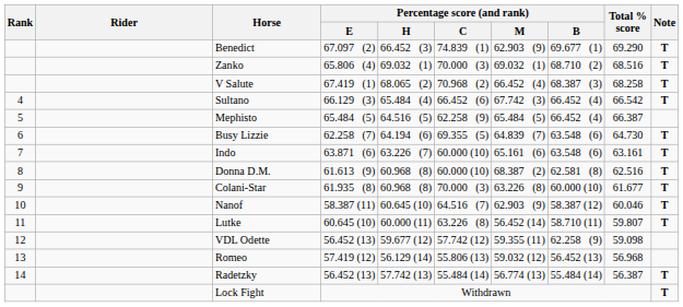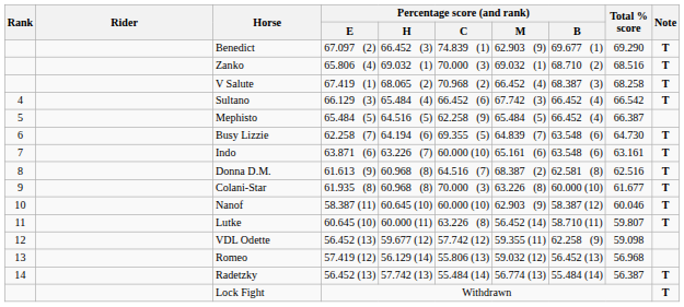 <table class="wikitable" style="text-align:center">
 <tr>
 <th rowspan=2>Rank</th>
 <th rowspan=2 width=250>Rider</th>
 <th rowspan=2 width=150>Horse</th>
 <th colspan=5>Percentage score (and rank)</th>
 <th rowspan=2 width=60>Total % score</th>
 <th rowspan=2>Note</th>
 </tr>
 <tr>
 <th width=75>E</th>
 <th width=75>H</th>
 <th width=75>C</th>
 <th width=75>M</th>
 <th width=75>B</th>
 </tr>
 <tr>
 <td></td>
 <td align=left></td>
 <td align=left>Benedict</td>
 <td>67.097   (2)</td>
 <td>66.452   (3)</td>
 <td>74.839   (1)</td>
 <td>62.903   (9)</td>
 <td>69.677   (1)</td>
 <td>69.290</td>
 <td><strong>T</strong></td>
 </tr>
 <tr>
 <td></td>
 <td align=left></td>
 <td align=left>Zanko</td>
 <td>65.806   (4)</td>
 <td>69.032   (1)</td>
 <td>70.000   (3)</td>
 <td>69.032   (1)</td>
 <td>68.710   (2)</td>
 <td>68.516</td>
 <td><strong>T</strong></td>
 </tr>
 <tr>
 <td></td>
 <td align=left></td>
 <td align=left>V Salute</td>
 <td>67.419   (1)</td>
 <td>68.065   (2)</td>
 <td>70.968   (2)</td>
 <td>66.452   (4)</td>
 <td>68.387   (3)</td>
 <td>68.258</td>
 <td><strong>T</strong></td>
 </tr>
 <tr>
 <td>4</td>
 <td align=left></td>
 <td align=left>Sultano</td>
 <td>66.129   (3)</td>
 <td>65.484   (4)</td>
 <td>66.452   (6)</td>
 <td>67.742   (3)</td>
 <td>66.452   (4)</td>
 <td>66.542</td>
 <td><strong>T</strong></td>
 </tr>
 <tr>
 <td>5</td>
 <td align=left></td>
 <td align=left>Mephisto</td>
 <td>65.484   (5)</td>
 <td>64.516   (5)</td>
 <td>62.258   (9)</td>
 <td>65.484   (5)</td>
 <td>66.452   (4)</td>
 <td>66.387</td>
 <td></td>
 </tr>
 <tr>
 <td>6</td>
 <td align=left></td>
 <td align=left>Busy Lizzie</td>
 <td>62.258   (7)</td>
 <td>64.194   (6)</td>
 <td>69.355   (5)</td>
 <td>64.839   (7)</td>
 <td>63.548   (6)</td>
 <td>64.730</td>
 <td><strong>T</strong></td>
 </tr>
 <tr>
 <td>7</td>
 <td align=left></td>
 <td align=left>Indo</td>
 <td>63.871   (6)</td>
 <td>63.226   (7)</td>
 <td>60.000 (10)</td>
 <td>65.161   (6)</td>
 <td>63.548   (6)</td>
 <td>63.161</td>
 <td><strong>T</strong></td>
 </tr>
 <tr>
 <td>8</td>
 <td align=left></td>
 <td align=left>Donna D.M.</td>
 <td>61.613   (9)</td>
 <td>60.968   (8)</td>
-<td>60.000 (10)</td>
+<td>64.516   (7)</td>
 <td>68.387   (2)</td>
 <td>62.581   (8)</td>
 <td>62.516</td>
 <td><strong>T</strong></td>
 </tr>
 <tr>
 <td>9</td>
 <td align=left></td>
 <td align=left>Colani-Star</td>
 <td>61.935   (8)</td>
 <td>60.968   (8)</td>
 <td>70.000   (3)</td>
 <td>63.226   (8)</td>
 <td>60.000 (10)</td>
 <td>61.677</td>
 <td><strong>T</strong></td>
 </tr>
 <tr>
 <td>10</td>
 <td align=left></td>
 <td align=left>Nanof</td>
 <td>58.387 (11)</td>
 <td>60.645 (10)</td>
-<td>64.516   (7)</td>
+<td>60.000 (10)</td>
 <td>62.903   (9)</td>
 <td>58.387 (12)</td>
 <td>60.046</td>
 <td><strong>T</strong></td>
 </tr>
 <tr>
 <td>11</td>
 <td align=left></td>
 <td align=left>Lutke</td>
 <td>60.645 (10)</td>
 <td>60.000 (11)</td>
 <td>63.226   (8)</td>
 <td>56.452 (14)</td>
 <td>58.710 (11)</td>
 <td>59.807</td>
 <td><strong>T</strong></td>
 </tr>
 <tr>
 <td>12</td>
 <td align=left></td>
 <td align=left>VDL Odette</td>
 <td>56.452 (13)</td>
 <td>59.677 (12)</td>
 <td>57.742 (12)</td>
 <td>59.355 (11)</td>
 <td>62.258   (9)</td>
 <td>59.098</td>
 <td></td>
 </tr>
 <tr>
 <td>13</td>
 <td align=left></td>
 <td align=left>Romeo</td>
 <td>57.419 (12)</td>
 <td>56.129 (14)</td>
 <td>55.806 (13)</td>
 <td>59.032 (12)</td>
 <td>56.452 (13)</td>
 <td>56.968</td>
 <td></td>
 </tr>
 <tr>
 <td>14</td>
 <td align=left></td>
 <td align=left>Radetzky</td>
 <td>56.452 (13)</td>
 <td>57.742 (13)</td>
 <td>55.484 (14)</td>
 <td>56.774 (13)</td>
 <td>55.484 (14)</td>
 <td>56.387</td>
 <td><strong>T</strong></td>
 </tr>
 <tr>
 <td></td>
 <td align=left></td>
 <td align=left>Lock Fight</td>
 <td colspan = "6">Withdrawn</td>
 <td><strong>T</strong></td>
 </tr>
 </table>
